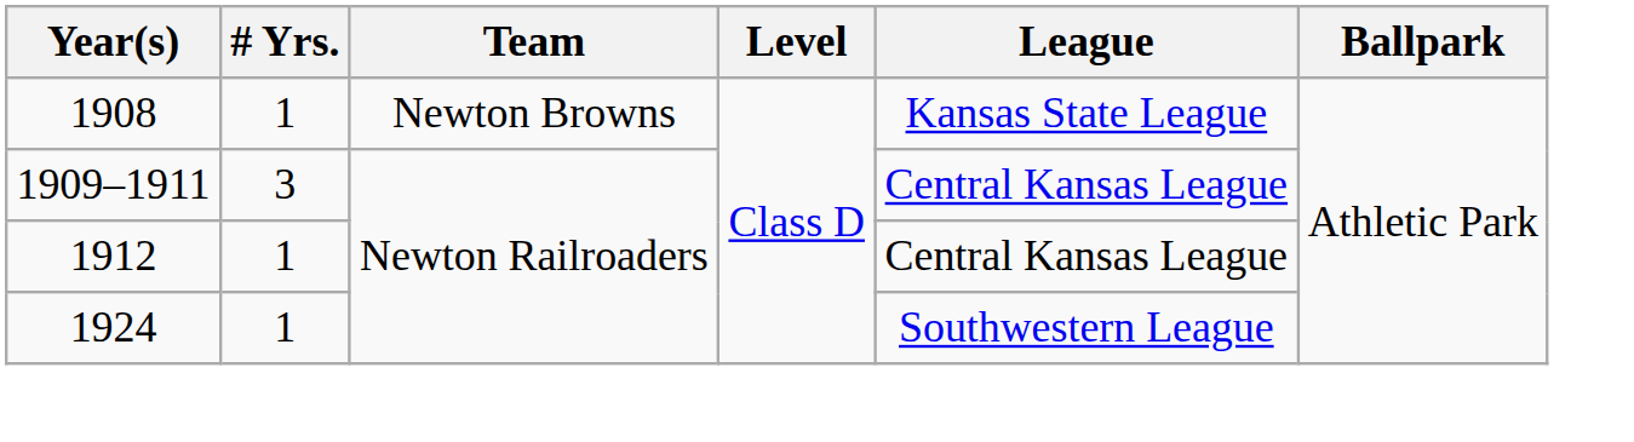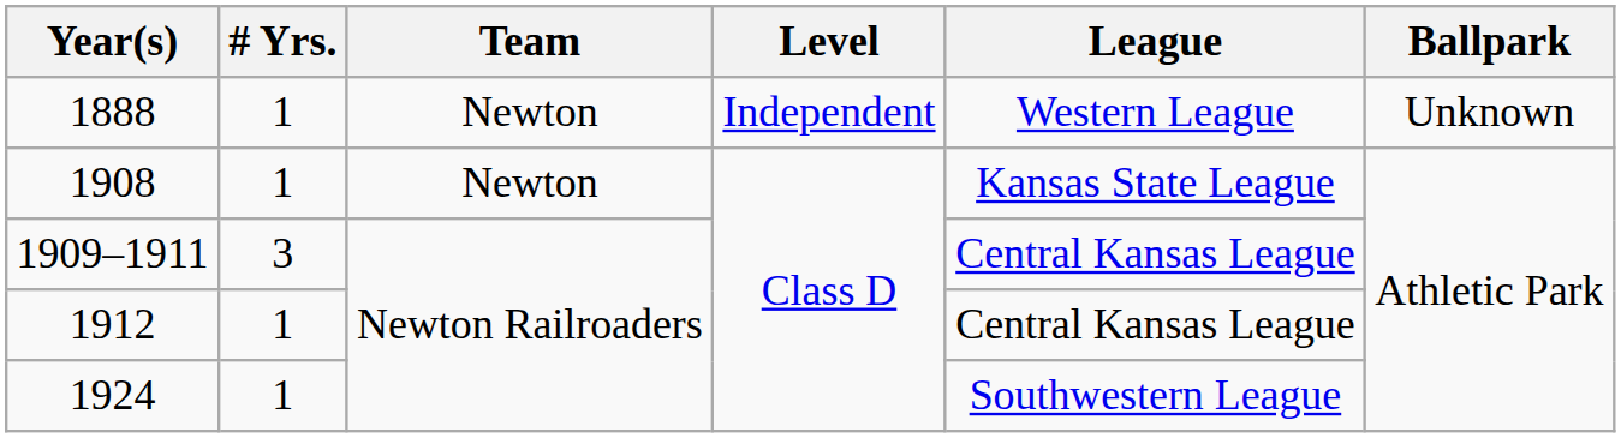 <table class="wikitable" style="text-align:center; font-size: 95%;">
 <tr>
 <th>Year(s)</th>
 <th># Yrs.</th>
 <th>Team</th>
 <th>Level</th>
 <th>League</th>
 <th>Ballpark</th>
 </tr>
 <tr>
+<td>1888</td>
+<td>1</td>
+<td>Newton</td>
+<td><a href='#'>Independent</a></td>
+<td><a href='#'>Western League</a></td>
+<td>Unknown</td>
+</tr>
+<tr>
 <td>1908</td>
 <td>1</td>
-<td>Newton Browns</td>
+<td>Newton</td>
 <td rowspan=4><a href='#'>Class D</a></td>
 <td><a href='#'>Kansas State League</a></td>
 <td rowspan=4>Athletic Park</td>
 </tr>
 <tr>
 <td>1909–1911</td>
 <td>3</td>
 <td rowspan=3>Newton Railroaders</td>
 <td><a href='#'>Central Kansas League</a></td>
 </tr>
 <tr>
 <td>1912</td>
 <td>1</td>
 <td>Central Kansas League</td>
 </tr>
 <tr>
 <td>1924</td>
 <td>1</td>
 <td><a href='#'>Southwestern League</a></td>
 </tr>
 </table>
